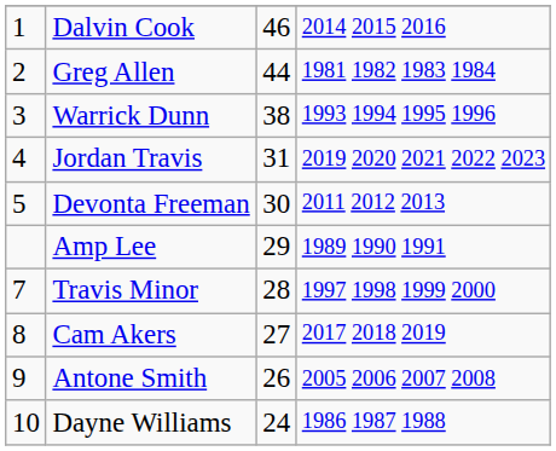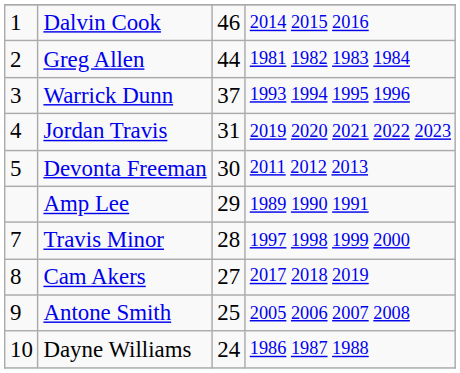 <table class="wikitable">
 <tr>
 </tr>
 <tr>
 <td>1</td>
 <td><a href='#'>Dalvin Cook</a></td>
 <td>46</td>
 <td style="font-size:80%;"><a href='#'>2014</a> <a href='#'>2015</a> <a href='#'>2016</a></td>
 </tr>
 <tr>
 <td>2</td>
 <td><a href='#'>Greg Allen</a></td>
 <td>44</td>
 <td style="font-size:80%;"><a href='#'>1981</a> <a href='#'>1982</a> <a href='#'>1983</a> <a href='#'>1984</a></td>
 </tr>
 <tr>
 <td>3</td>
 <td><a href='#'>Warrick Dunn</a></td>
-<td>38</td>
+<td>37</td>
 <td style="font-size:80%;"><a href='#'>1993</a> <a href='#'>1994</a> <a href='#'>1995</a> <a href='#'>1996</a></td>
 </tr>
 <tr>
 <td>4</td>
 <td><a href='#'>Jordan Travis</a></td>
 <td>31</td>
 <td style="font-size:80%;"><a href='#'>2019</a> <a href='#'>2020</a> <a href='#'>2021</a> <a href='#'>2022</a> <a href='#'>2023</a></td>
 </tr>
 <tr>
 <td>5</td>
 <td><a href='#'>Devonta Freeman</a></td>
 <td>30</td>
 <td style="font-size:80%;"><a href='#'>2011</a> <a href='#'>2012</a> <a href='#'>2013</a></td>
 </tr>
 <tr>
 <td></td>
 <td><a href='#'>Amp Lee</a></td>
 <td>29</td>
 <td style="font-size:80%;"><a href='#'>1989</a> <a href='#'>1990</a> <a href='#'>1991</a></td>
 </tr>
 <tr>
 <td>7</td>
 <td><a href='#'>Travis Minor</a></td>
 <td>28</td>
 <td style="font-size:80%;"><a href='#'>1997</a> <a href='#'>1998</a> <a href='#'>1999</a> <a href='#'>2000</a></td>
 </tr>
 <tr>
 <td>8</td>
 <td><a href='#'>Cam Akers</a></td>
 <td>27</td>
 <td style="font-size:80%;"><a href='#'>2017</a> <a href='#'>2018</a> <a href='#'>2019</a></td>
 </tr>
 <tr>
 <td>9</td>
 <td><a href='#'>Antone Smith</a></td>
-<td>26</td>
+<td>25</td>
 <td style="font-size:80%;"><a href='#'>2005</a> <a href='#'>2006</a> <a href='#'>2007</a> <a href='#'>2008</a></td>
 </tr>
 <tr>
 <td>10</td>
 <td>Dayne Williams</td>
 <td>24</td>
 <td style="font-size:80%;"><a href='#'>1986</a> <a href='#'>1987</a> <a href='#'>1988</a></td>
 </tr>
 </table>
